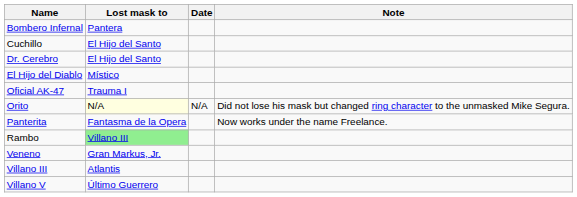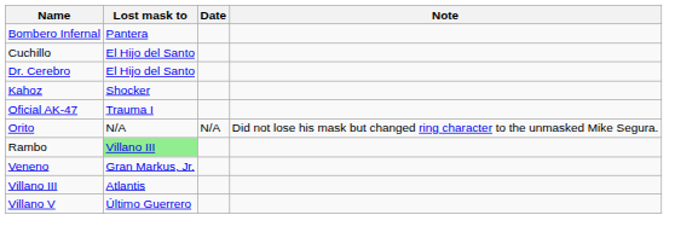 <table style="font-size: 85%" class="wikitable sortable">
 <tr>
 <th><strong>Name</strong></th>
 <th><strong>Lost mask to</strong></th>
 <th><strong>Date</strong></th>
 <th><strong>Note</strong></th>
 </tr>
 <tr>
 <td><a href='#'>Bombero Infernal</a></td>
 <td><a href='#'>Pantera</a></td>
 <td></td>
 <td> </td>
 </tr>
 <tr>
 <td>Cuchillo</td>
 <td><a href='#'>El Hijo del Santo</a></td>
 <td></td>
 <td></td>
 </tr>
 <tr>
 <td><a href='#'>Dr. Cerebro</a></td>
 <td><a href='#'>El Hijo del Santo</a></td>
 <td></td>
 <td></td>
 </tr>
 <tr>
-<td><a href='#'>El Hijo del Diablo</a></td>
-<td><a href='#'>Místico</a></td>
+<td><a href='#'>Kahoz</a></td>
+<td><a href='#'>Shocker</a></td>
 <td></td>
 <td></td>
 </tr>
 <tr>
 <td><a href='#'>Oficial AK-47</a></td>
 <td><a href='#'>Trauma I</a></td>
 <td></td>
 <td></td>
 </tr>
 <tr>
 <td><a href='#'>Orito</a></td>
-<td style="background: lightyellow;">N/A</td>
+<td>N/A</td>
 <td>N/A</td>
 <td>Did not lose his mask but changed <a href='#'>ring character</a> to the unmasked Mike Segura.</td>
-</tr>
-<tr>
-<td><a href='#'>Panterita</a></td>
-<td><a href='#'>Fantasma de la Opera</a></td>
-<td></td>
-<td>Now works under the name Freelance.</td>
 </tr>
 <tr>
 <td>Rambo</td>
 <td style="background: lightgreen;"><a href='#'>Villano III</a></td>
 <td></td>
 <td> </td>
 </tr>
 <tr>
 <td><a href='#'>Veneno</a></td>
 <td><a href='#'>Gran Markus, Jr.</a></td>
 <td></td>
 <td></td>
 </tr>
 <tr>
 <td><a href='#'>Villano III</a></td>
 <td><a href='#'>Atlantis</a></td>
 <td></td>
 <td></td>
 </tr>
 <tr>
 <td><a href='#'>Villano V</a></td>
 <td><a href='#'>Último Guerrero</a></td>
 <td></td>
 <td></td>
 </tr>
 </table>
